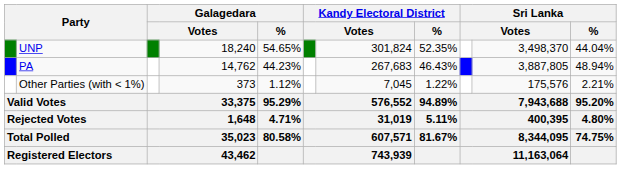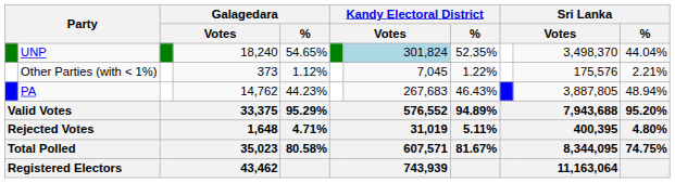 <table class="wikitable">
 <tr>
 <th colspan="2" width="144px"rowspan="2">Party</th>
 <th colspan="3" width="216px">Galagedara</th>
 <th colspan="3" width="216px"><a href='#'>Kandy Electoral District</a></th>
 <th colspan="3" width="216px">Sri Lanka</th>
 </tr>
 <tr>
 <th colspan="2" width="144px">Votes</th>
 <th>%</th>
 <th colspan="2" width="144px">Votes</th>
 <th>%</th>
 <th colspan="2" width="144px">Votes</th>
 <th>%</th>
 </tr>
 <tr>
 <td style="background-color:green;" width="10px"></td>
 <td style="text-align:left;"><a href='#'>UNP</a></td>
 <td style="background-color:green;" width="10px"></td>
 <td style="text-align:right;">18,240</td>
 <td style="text-align:right;">54.65%</td>
 <td style="background-color:green;" width="10px"></td>
-<td style="text-align:right;">301,824</td>
+<td style="background: lightblue; text-align:right;">301,824</td>
 <td style="text-align:right;">52.35%</td>
 <td style="background-color:white;" width="10px"></td>
 <td style="text-align:right;">3,498,370</td>
 <td style="text-align:right;">44.04%</td>
+</tr>
+<tr>
+<td style="background-color:white;" width="10px"></td>
+<td style="text-align:left;">Other Parties (with < 1%)</td>
+<td style="background-color:white;" width="10px"></td>
+<td style="text-align:right;">373</td>
+<td style="text-align:right;">1.12%</td>
+<td style="background-color:white;" width="10px"></td>
+<td style="text-align:right;">7,045</td>
+<td style="text-align:right;">1.22%</td>
+<td style="background-color:white;" width="10px"></td>
+<td style="text-align:right;">175,576</td>
+<td style="text-align:right;">2.21%</td>
 </tr>
 <tr>
 <td style="background-color:blue;" width="10px"></td>
 <td style="text-align:left;"><a href='#'>PA</a></td>
 <td style="background-color:white;" width="10px"></td>
 <td style="text-align:right;">14,762</td>
 <td style="text-align:right;">44.23%</td>
 <td style="background-color:white;" width="10px"></td>
 <td style="text-align:right;">267,683</td>
 <td style="text-align:right;">46.43%</td>
 <td style="background-color:blue;" width="10px"></td>
 <td style="text-align:right;">3,887,805</td>
 <td style="text-align:right;">48.94%</td>
-</tr>
-<tr>
-<td style="background-color:white;" width="10px"></td>
-<td style="text-align:left;">Other Parties (with < 1%)</td>
-<td style="background-color:white;" width="10px"></td>
-<td style="text-align:right;">373</td>
-<td style="text-align:right;">1.12%</td>
-<td style="background-color:white;" width="10px"></td>
-<td style="text-align:right;">7,045</td>
-<td style="text-align:right;">1.22%</td>
-<td style="background-color:white;" width="10px"></td>
-<td style="text-align:right;">175,576</td>
-<td style="text-align:right;">2.21%</td>
 </tr>
 <tr>
 <th colspan="2" width="144px"style="text-align:left;">Valid Votes</th>
 <th style="text-align:right;"colspan="2" width="144px">33,375</th>
 <th style="text-align:right;">95.29%</th>
 <th style="text-align:right;"colspan="2" width="144px">576,552</th>
 <th style="text-align:right;">94.89%</th>
 <th style="text-align:right;"colspan="2" width="144px">7,943,688</th>
 <th style="text-align:right;">95.20%</th>
 </tr>
 <tr>
 <th colspan="2" width="144px"style="text-align:left;">Rejected Votes</th>
 <th style="text-align:right;"colspan="2" width="144px">1,648</th>
 <th style="text-align:right;">4.71%</th>
 <th style="text-align:right;"colspan="2" width="144px">31,019</th>
 <th style="text-align:right;">5.11%</th>
 <th style="text-align:right;"colspan="2" width="144px">400,395</th>
 <th style="text-align:right;">4.80%</th>
 </tr>
 <tr>
 <th colspan="2" width="144px"style="text-align:left;">Total Polled</th>
 <th style="text-align:right;"colspan="2" width="144px">35,023</th>
 <th style="text-align:right;">80.58%</th>
 <th style="text-align:right;"colspan="2" width="144px">607,571</th>
 <th style="text-align:right;">81.67%</th>
 <th style="text-align:right;"colspan="2" width="144px">8,344,095</th>
 <th style="text-align:right;">74.75%</th>
 </tr>
 <tr>
 <th colspan="2" width="144px"style="text-align:left;">Registered Electors</th>
 <th style="text-align:right;"colspan="2" width="144px">43,462</th>
 <th></th>
 <th style="text-align:right;"colspan="2" width="144px">743,939</th>
 <th></th>
 <th style="text-align:right;"colspan="2" width="144px">11,163,064</th>
 <th></th>
 </tr>
 </table>
